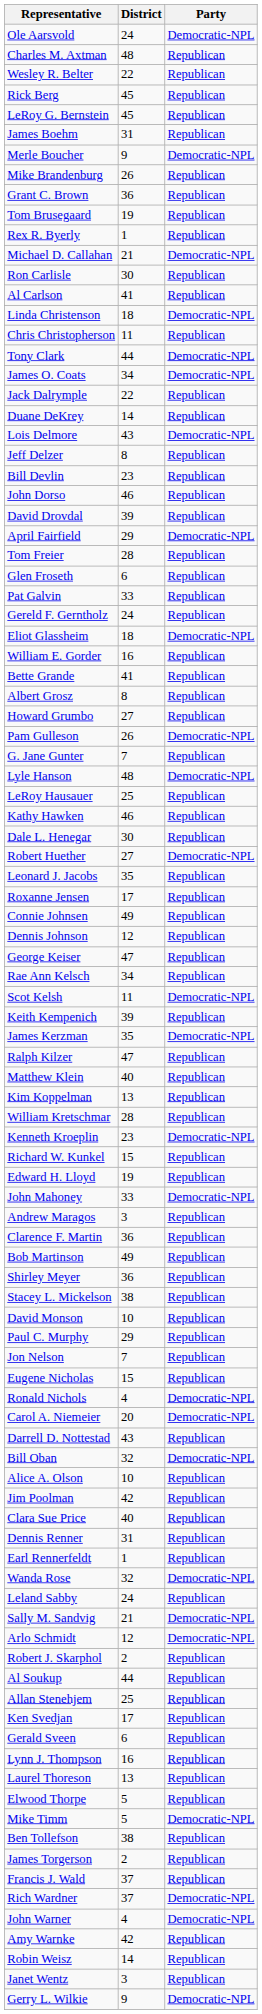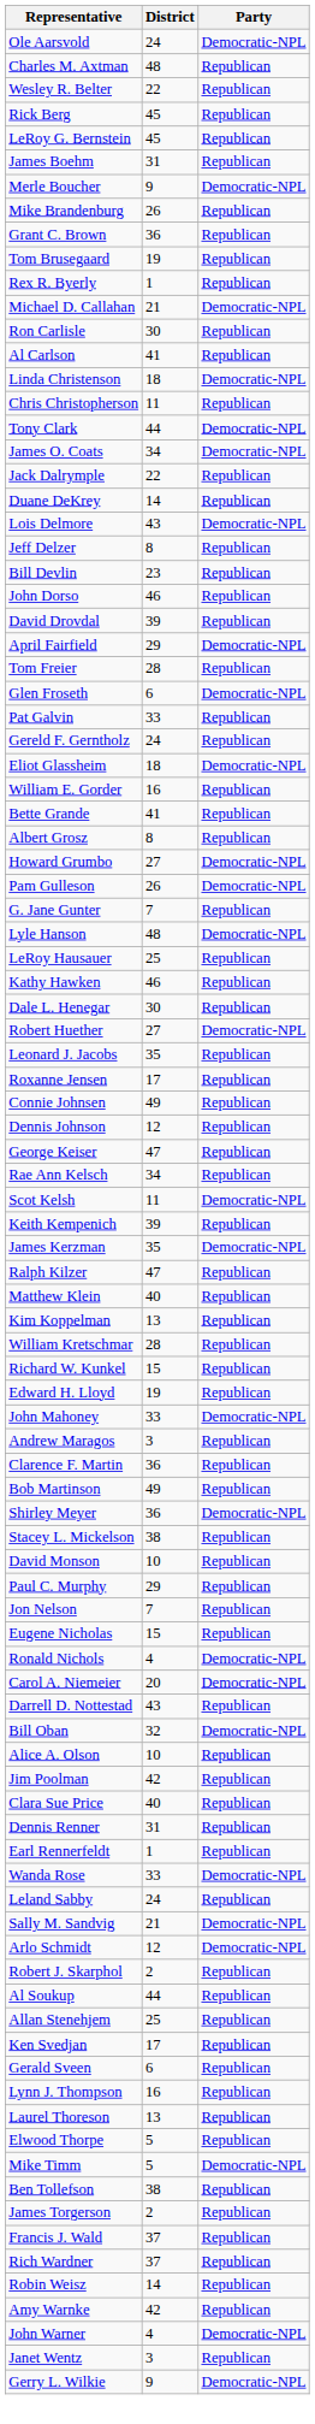 <table class="wikitable">
 <tr>
 <th>Representative</th>
 <th>District</th>
 <th>Party</th>
 </tr>
 <tr>
 <td><a href='#'>Ole Aarsvold</a></td>
 <td>24</td>
 <td><a href='#'>Democratic-NPL</a></td>
 </tr>
 <tr>
 <td><a href='#'>Charles M. Axtman</a></td>
 <td>48</td>
 <td><a href='#'>Republican</a></td>
 </tr>
 <tr>
 <td><a href='#'>Wesley R. Belter</a></td>
 <td>22</td>
 <td><a href='#'>Republican</a></td>
 </tr>
 <tr>
 <td><a href='#'>Rick Berg</a></td>
 <td>45</td>
 <td><a href='#'>Republican</a></td>
 </tr>
 <tr>
 <td><a href='#'>LeRoy G. Bernstein</a></td>
 <td>45</td>
 <td><a href='#'>Republican</a></td>
 </tr>
 <tr>
 <td><a href='#'>James Boehm</a></td>
 <td>31</td>
 <td><a href='#'>Republican</a></td>
 </tr>
 <tr>
 <td><a href='#'>Merle Boucher</a></td>
 <td>9</td>
 <td><a href='#'>Democratic-NPL</a></td>
 </tr>
 <tr>
 <td><a href='#'>Mike Brandenburg</a></td>
 <td>26</td>
 <td><a href='#'>Republican</a></td>
 </tr>
 <tr>
 <td><a href='#'>Grant C. Brown</a></td>
 <td>36</td>
 <td><a href='#'>Republican</a></td>
 </tr>
 <tr>
 <td><a href='#'>Tom Brusegaard</a></td>
 <td>19</td>
 <td><a href='#'>Republican</a></td>
 </tr>
 <tr>
 <td><a href='#'>Rex R. Byerly</a></td>
 <td>1</td>
 <td><a href='#'>Republican</a></td>
 </tr>
 <tr>
 <td><a href='#'>Michael D. Callahan</a></td>
 <td>21</td>
 <td><a href='#'>Democratic-NPL</a></td>
 </tr>
 <tr>
 <td><a href='#'>Ron Carlisle</a></td>
 <td>30</td>
 <td><a href='#'>Republican</a></td>
 </tr>
 <tr>
 <td><a href='#'>Al Carlson</a></td>
 <td>41</td>
 <td><a href='#'>Republican</a></td>
 </tr>
 <tr>
 <td><a href='#'>Linda Christenson</a></td>
 <td>18</td>
 <td><a href='#'>Democratic-NPL</a></td>
 </tr>
 <tr>
 <td><a href='#'>Chris Christopherson</a></td>
 <td>11</td>
 <td><a href='#'>Republican</a></td>
 </tr>
 <tr>
 <td><a href='#'>Tony Clark</a></td>
 <td>44</td>
 <td><a href='#'>Democratic-NPL</a></td>
 </tr>
 <tr>
 <td><a href='#'>James O. Coats</a></td>
 <td>34</td>
 <td><a href='#'>Democratic-NPL</a></td>
 </tr>
 <tr>
 <td><a href='#'>Jack Dalrymple</a></td>
 <td>22</td>
 <td><a href='#'>Republican</a></td>
 </tr>
 <tr>
 <td><a href='#'>Duane DeKrey</a></td>
 <td>14</td>
 <td><a href='#'>Republican</a></td>
 </tr>
 <tr>
 <td><a href='#'>Lois Delmore</a></td>
 <td>43</td>
 <td><a href='#'>Democratic-NPL</a></td>
 </tr>
 <tr>
 <td><a href='#'>Jeff Delzer</a></td>
 <td>8</td>
 <td><a href='#'>Republican</a></td>
 </tr>
 <tr>
 <td><a href='#'>Bill Devlin</a></td>
 <td>23</td>
 <td><a href='#'>Republican</a></td>
 </tr>
 <tr>
 <td><a href='#'>John Dorso</a></td>
 <td>46</td>
 <td><a href='#'>Republican</a></td>
 </tr>
 <tr>
 <td><a href='#'>David Drovdal</a></td>
 <td>39</td>
 <td><a href='#'>Republican</a></td>
 </tr>
 <tr>
 <td><a href='#'>April Fairfield</a></td>
 <td>29</td>
 <td><a href='#'>Democratic-NPL</a></td>
 </tr>
 <tr>
 <td><a href='#'>Tom Freier</a></td>
 <td>28</td>
 <td><a href='#'>Republican</a></td>
 </tr>
 <tr>
 <td><a href='#'>Glen Froseth</a></td>
 <td>6</td>
-<td><a href='#'>Republican</a></td>
+<td><a href='#'>Democratic-NPL</a></td>
 </tr>
 <tr>
 <td><a href='#'>Pat Galvin</a></td>
 <td>33</td>
 <td><a href='#'>Republican</a></td>
 </tr>
 <tr>
 <td><a href='#'>Gereld F. Gerntholz</a></td>
 <td>24</td>
 <td><a href='#'>Republican</a></td>
 </tr>
 <tr>
 <td><a href='#'>Eliot Glassheim</a></td>
 <td>18</td>
 <td><a href='#'>Democratic-NPL</a></td>
 </tr>
 <tr>
 <td><a href='#'>William E. Gorder</a></td>
 <td>16</td>
 <td><a href='#'>Republican</a></td>
 </tr>
 <tr>
 <td><a href='#'>Bette Grande</a></td>
 <td>41</td>
 <td><a href='#'>Republican</a></td>
 </tr>
 <tr>
 <td><a href='#'>Albert Grosz</a></td>
 <td>8</td>
 <td><a href='#'>Republican</a></td>
 </tr>
 <tr>
 <td><a href='#'>Howard Grumbo</a></td>
 <td>27</td>
-<td><a href='#'>Republican</a></td>
+<td><a href='#'>Democratic-NPL</a></td>
 </tr>
 <tr>
 <td><a href='#'>Pam Gulleson</a></td>
 <td>26</td>
 <td><a href='#'>Democratic-NPL</a></td>
 </tr>
 <tr>
 <td><a href='#'>G. Jane Gunter</a></td>
 <td>7</td>
 <td><a href='#'>Republican</a></td>
 </tr>
 <tr>
 <td><a href='#'>Lyle Hanson</a></td>
 <td>48</td>
 <td><a href='#'>Democratic-NPL</a></td>
 </tr>
 <tr>
 <td><a href='#'>LeRoy Hausauer</a></td>
 <td>25</td>
 <td><a href='#'>Republican</a></td>
 </tr>
 <tr>
 <td><a href='#'>Kathy Hawken</a></td>
 <td>46</td>
 <td><a href='#'>Republican</a></td>
 </tr>
 <tr>
 <td><a href='#'>Dale L. Henegar</a></td>
 <td>30</td>
 <td><a href='#'>Republican</a></td>
 </tr>
 <tr>
 <td><a href='#'>Robert Huether</a></td>
 <td>27</td>
 <td><a href='#'>Democratic-NPL</a></td>
 </tr>
 <tr>
 <td><a href='#'>Leonard J. Jacobs</a></td>
 <td>35</td>
 <td><a href='#'>Republican</a></td>
 </tr>
 <tr>
 <td><a href='#'>Roxanne Jensen</a></td>
 <td>17</td>
 <td><a href='#'>Republican</a></td>
 </tr>
 <tr>
 <td><a href='#'>Connie Johnsen</a></td>
 <td>49</td>
 <td><a href='#'>Republican</a></td>
 </tr>
 <tr>
 <td><a href='#'>Dennis Johnson</a></td>
 <td>12</td>
 <td><a href='#'>Republican</a></td>
 </tr>
 <tr>
 <td><a href='#'>George Keiser</a></td>
 <td>47</td>
 <td><a href='#'>Republican</a></td>
 </tr>
 <tr>
 <td><a href='#'>Rae Ann Kelsch</a></td>
 <td>34</td>
 <td><a href='#'>Republican</a></td>
 </tr>
 <tr>
 <td><a href='#'>Scot Kelsh</a></td>
 <td>11</td>
 <td><a href='#'>Democratic-NPL</a></td>
 </tr>
 <tr>
 <td><a href='#'>Keith Kempenich</a></td>
 <td>39</td>
 <td><a href='#'>Republican</a></td>
 </tr>
 <tr>
 <td><a href='#'>James Kerzman</a></td>
 <td>35</td>
 <td><a href='#'>Democratic-NPL</a></td>
 </tr>
 <tr>
 <td><a href='#'>Ralph Kilzer</a></td>
 <td>47</td>
 <td><a href='#'>Republican</a></td>
 </tr>
 <tr>
 <td><a href='#'>Matthew Klein</a></td>
 <td>40</td>
 <td><a href='#'>Republican</a></td>
 </tr>
 <tr>
 <td><a href='#'>Kim Koppelman</a></td>
 <td>13</td>
 <td><a href='#'>Republican</a></td>
 </tr>
 <tr>
 <td><a href='#'>William Kretschmar</a></td>
 <td>28</td>
 <td><a href='#'>Republican</a></td>
 </tr>
 <tr>
-<td><a href='#'>Kenneth Kroeplin</a></td>
-<td>23</td>
-<td><a href='#'>Democratic-NPL</a></td>
-</tr>
-<tr>
 <td><a href='#'>Richard W. Kunkel</a></td>
 <td>15</td>
 <td><a href='#'>Republican</a></td>
 </tr>
 <tr>
 <td><a href='#'>Edward H. Lloyd</a></td>
 <td>19</td>
 <td><a href='#'>Republican</a></td>
 </tr>
 <tr>
 <td><a href='#'>John Mahoney</a></td>
 <td>33</td>
 <td><a href='#'>Democratic-NPL</a></td>
 </tr>
 <tr>
 <td><a href='#'>Andrew Maragos</a></td>
 <td>3</td>
 <td><a href='#'>Republican</a></td>
 </tr>
 <tr>
 <td><a href='#'>Clarence F. Martin</a></td>
 <td>36</td>
 <td><a href='#'>Republican</a></td>
 </tr>
 <tr>
 <td><a href='#'>Bob Martinson</a></td>
 <td>49</td>
 <td><a href='#'>Republican</a></td>
 </tr>
 <tr>
 <td><a href='#'>Shirley Meyer</a></td>
 <td>36</td>
-<td><a href='#'>Republican</a></td>
+<td><a href='#'>Democratic-NPL</a></td>
 </tr>
 <tr>
 <td><a href='#'>Stacey L. Mickelson</a></td>
 <td>38</td>
 <td><a href='#'>Republican</a></td>
 </tr>
 <tr>
 <td><a href='#'>David Monson</a></td>
 <td>10</td>
 <td><a href='#'>Republican</a></td>
 </tr>
 <tr>
 <td><a href='#'>Paul C. Murphy</a></td>
 <td>29</td>
 <td><a href='#'>Republican</a></td>
 </tr>
 <tr>
 <td><a href='#'>Jon Nelson</a></td>
 <td>7</td>
 <td><a href='#'>Republican</a></td>
 </tr>
 <tr>
 <td><a href='#'>Eugene Nicholas</a></td>
 <td>15</td>
 <td><a href='#'>Republican</a></td>
 </tr>
 <tr>
 <td><a href='#'>Ronald Nichols</a></td>
 <td>4</td>
 <td><a href='#'>Democratic-NPL</a></td>
 </tr>
 <tr>
 <td><a href='#'>Carol A. Niemeier</a></td>
 <td>20</td>
 <td><a href='#'>Democratic-NPL</a></td>
 </tr>
 <tr>
 <td><a href='#'>Darrell D. Nottestad</a></td>
 <td>43</td>
 <td><a href='#'>Republican</a></td>
 </tr>
 <tr>
 <td><a href='#'>Bill Oban</a></td>
 <td>32</td>
 <td><a href='#'>Democratic-NPL</a></td>
 </tr>
 <tr>
 <td><a href='#'>Alice A. Olson</a></td>
 <td>10</td>
 <td><a href='#'>Republican</a></td>
 </tr>
 <tr>
 <td><a href='#'>Jim Poolman</a></td>
 <td>42</td>
 <td><a href='#'>Republican</a></td>
 </tr>
 <tr>
 <td><a href='#'>Clara Sue Price</a></td>
 <td>40</td>
 <td><a href='#'>Republican</a></td>
 </tr>
 <tr>
 <td><a href='#'>Dennis Renner</a></td>
 <td>31</td>
 <td><a href='#'>Republican</a></td>
 </tr>
 <tr>
 <td><a href='#'>Earl Rennerfeldt</a></td>
 <td>1</td>
 <td><a href='#'>Republican</a></td>
 </tr>
 <tr>
 <td><a href='#'>Wanda Rose</a></td>
-<td>32</td>
+<td>33</td>
 <td><a href='#'>Democratic-NPL</a></td>
 </tr>
 <tr>
 <td><a href='#'>Leland Sabby</a></td>
 <td>24</td>
 <td><a href='#'>Republican</a></td>
 </tr>
 <tr>
 <td><a href='#'>Sally M. Sandvig</a></td>
 <td>21</td>
 <td><a href='#'>Democratic-NPL</a></td>
 </tr>
 <tr>
 <td><a href='#'>Arlo Schmidt</a></td>
 <td>12</td>
 <td><a href='#'>Democratic-NPL</a></td>
 </tr>
 <tr>
 <td><a href='#'>Robert J. Skarphol</a></td>
 <td>2</td>
 <td><a href='#'>Republican</a></td>
 </tr>
 <tr>
 <td><a href='#'>Al Soukup</a></td>
 <td>44</td>
 <td><a href='#'>Republican</a></td>
 </tr>
 <tr>
 <td><a href='#'>Allan Stenehjem</a></td>
 <td>25</td>
 <td><a href='#'>Republican</a></td>
 </tr>
 <tr>
 <td><a href='#'>Ken Svedjan</a></td>
 <td>17</td>
 <td><a href='#'>Republican</a></td>
 </tr>
 <tr>
 <td><a href='#'>Gerald Sveen</a></td>
 <td>6</td>
 <td><a href='#'>Republican</a></td>
 </tr>
 <tr>
 <td><a href='#'>Lynn J. Thompson</a></td>
 <td>16</td>
 <td><a href='#'>Republican</a></td>
 </tr>
 <tr>
 <td><a href='#'>Laurel Thoreson</a></td>
 <td>13</td>
 <td><a href='#'>Republican</a></td>
 </tr>
 <tr>
 <td><a href='#'>Elwood Thorpe</a></td>
 <td>5</td>
 <td><a href='#'>Republican</a></td>
 </tr>
 <tr>
 <td><a href='#'>Mike Timm</a></td>
 <td>5</td>
 <td><a href='#'>Democratic-NPL</a></td>
 </tr>
 <tr>
 <td><a href='#'>Ben Tollefson</a></td>
 <td>38</td>
 <td><a href='#'>Republican</a></td>
 </tr>
 <tr>
 <td><a href='#'>James Torgerson</a></td>
 <td>2</td>
 <td><a href='#'>Republican</a></td>
 </tr>
 <tr>
 <td><a href='#'>Francis J. Wald</a></td>
 <td>37</td>
 <td><a href='#'>Republican</a></td>
 </tr>
 <tr>
 <td><a href='#'>Rich Wardner</a></td>
 <td>37</td>
-<td><a href='#'>Democratic-NPL</a></td>
+<td><a href='#'>Republican</a></td>
 </tr>
 <tr>
-<td><a href='#'>John Warner</a></td>
-<td>4</td>
-<td><a href='#'>Democratic-NPL</a></td>
+<td><a href='#'>Robin Weisz</a></td>
+<td>14</td>
+<td><a href='#'>Republican</a></td>
 </tr>
 <tr>
 <td><a href='#'>Amy Warnke</a></td>
 <td>42</td>
 <td><a href='#'>Republican</a></td>
 </tr>
 <tr>
-<td><a href='#'>Robin Weisz</a></td>
-<td>14</td>
-<td><a href='#'>Republican</a></td>
+<td><a href='#'>John Warner</a></td>
+<td>4</td>
+<td><a href='#'>Democratic-NPL</a></td>
 </tr>
 <tr>
 <td><a href='#'>Janet Wentz</a></td>
 <td>3</td>
 <td><a href='#'>Republican</a></td>
 </tr>
 <tr>
 <td><a href='#'>Gerry L. Wilkie</a></td>
 <td>9</td>
 <td><a href='#'>Democratic-NPL</a></td>
 </tr>
 </table>
